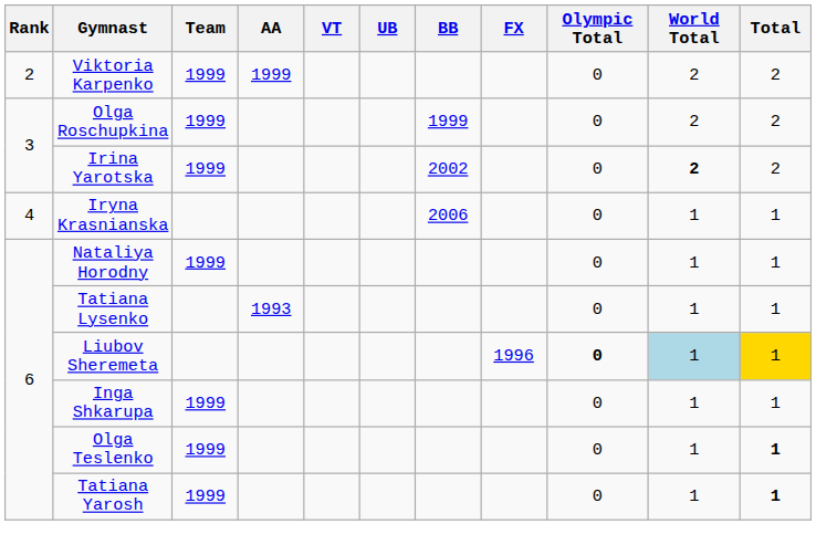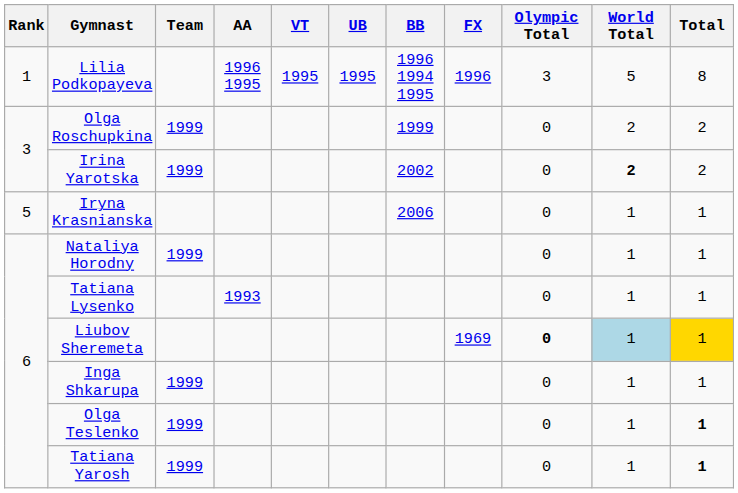 <table class="wikitable sortable" width=100% style="text-align:center;">
 <tr>
 <th style="width:1.8em;">Rank</th>
 <th class=unsortable>Gymnast</th>
 <th style="width:4.5em;">Team</th>
 <th style="width:4.5em;">AA</th>
 <th style="width:4.5em;"><a href='#'>VT</a></th>
 <th style="width:4.5em;"><a href='#'>UB</a></th>
 <th style="width:4.5em;"><a href='#'>BB</a></th>
 <th style="width:4.5em;"><a href='#'>FX</a></th>
 <th style="width:7.0em;"><a href='#'>Olympic</a> Total</th>
 <th style="width:7.0em;"><a href='#'>World</a> Total</th>
 <th style="width:4.5em;">Total</th>
 </tr>
 <tr>
-<td>2</td>
-<td><a href='#'>Viktoria Karpenko</a></td>
-<td> <a href='#'>1999</a></td>
-<td> <a href='#'>1999</a></td>
+<td>1</td>
+<td><a href='#'>Lilia Podkopayeva</a></td>
 <td></td>
-<td></td>
-<td></td>
-<td></td>
-<td>0</td>
-<td>2</td>
-<td>2</td>
+<td> <a href='#'>1996</a><br> <a href='#'>1995</a></td>
+<td> <a href='#'>1995</a></td>
+<td> <a href='#'>1995</a></td>
+<td> <a href='#'>1996</a><br> <a href='#'>1994</a><br> <a href='#'>1995</a></td>
+<td> <a href='#'>1996</a></td>
+<td>3</td>
+<td>5</td>
+<td>8</td>
 </tr>
 <tr>
 <td rowspan="2">3</td>
 <td><a href='#'>Olga Roschupkina</a></td>
 <td> <a href='#'>1999</a></td>
 <td></td>
 <td></td>
 <td></td>
 <td> <a href='#'>1999</a></td>
 <td></td>
 <td>0</td>
 <td>2</td>
 <td>2</td>
 </tr>
 <tr>
 <td><a href='#'>Irina Yarotska</a></td>
 <td> <a href='#'>1999</a></td>
 <td></td>
 <td></td>
 <td></td>
 <td> <a href='#'>2002</a></td>
 <td></td>
 <td>0</td>
 <td><strong>2</strong></td>
 <td>2</td>
 </tr>
 <tr>
-<td>4</td>
+<td>5</td>
 <td><a href='#'>Iryna Krasnianska</a></td>
 <td></td>
 <td></td>
 <td></td>
 <td></td>
 <td> <a href='#'>2006</a></td>
 <td></td>
 <td>0</td>
 <td>1</td>
 <td>1</td>
 </tr>
 <tr>
 <td rowspan="6">6</td>
 <td><a href='#'>Nataliya Horodny</a></td>
 <td> <a href='#'>1999</a></td>
 <td></td>
 <td></td>
 <td></td>
 <td></td>
 <td></td>
 <td>0</td>
 <td>1</td>
 <td>1</td>
 </tr>
 <tr>
 <td><a href='#'>Tatiana Lysenko</a></td>
 <td></td>
 <td> <a href='#'>1993</a></td>
 <td></td>
 <td></td>
 <td></td>
 <td></td>
 <td>0</td>
 <td>1</td>
 <td>1</td>
 </tr>
 <tr>
 <td><a href='#'>Liubov Sheremeta</a></td>
 <td></td>
 <td></td>
 <td></td>
 <td></td>
 <td></td>
-<td> <a href='#'>1996</a></td>
+<td> <a href='#'>1969</a></td>
 <td><strong>0</strong></td>
 <td style="background: lightblue;">1</td>
 <td style="background: gold;">1</td>
 </tr>
 <tr>
 <td><a href='#'>Inga Shkarupa</a></td>
 <td> <a href='#'>1999</a></td>
 <td></td>
 <td></td>
 <td></td>
 <td></td>
 <td></td>
 <td>0</td>
 <td>1</td>
 <td>1</td>
 </tr>
 <tr>
 <td><a href='#'>Olga Teslenko</a></td>
 <td> <a href='#'>1999</a></td>
 <td></td>
 <td></td>
 <td></td>
 <td></td>
 <td></td>
 <td>0</td>
 <td>1</td>
 <td><strong>1</strong></td>
 </tr>
 <tr>
 <td><a href='#'>Tatiana Yarosh</a></td>
 <td> <a href='#'>1999</a></td>
 <td></td>
 <td></td>
 <td></td>
 <td></td>
 <td></td>
 <td>0</td>
 <td>1</td>
 <td><strong>1</strong></td>
 </tr>
 </table>
